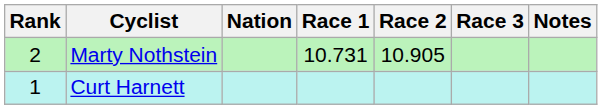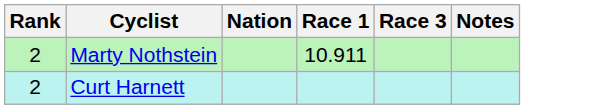 <table class="wikitable sortable" style="text-align:center">
 <tr>
 <th>Rank</th>
 <th>Cyclist</th>
 <th>Nation</th>
 <th>Race 1</th>
-<th>Race 2</th>
 <th>Race 3</th>
 <th>Notes</th>
 </tr>
 <tr bgcolor=bbf3bb>
 <td>2</td>
 <td align=left><a href='#'>Marty Nothstein</a></td>
 <td align=left></td>
-<td>10.731</td>
-<td>10.905</td>
+<td>10.911</td>
 <td></td>
 <td></td>
 </tr>
 <tr bgcolor=bbf3f>
-<td>1</td>
+<td>2</td>
 <td align=left><a href='#'>Curt Harnett</a></td>
 <td align=left></td>
 <td></td>
 <td></td>
 <td></td>
-<td></td>
 </tr>
 </table>
